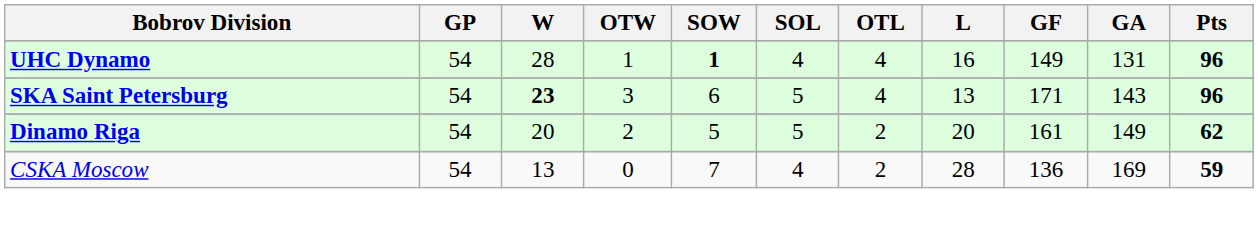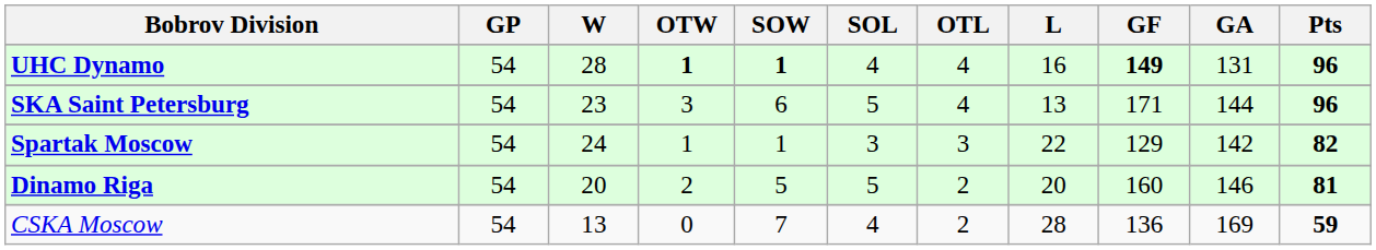 <table class="wikitable sortable">
 <tr>
 <th bgcolor="#DDDDFF" width="25%">Bobrov Division</th>
 <th bgcolor="#DDDDFF" width="5%">GP</th>
 <th bgcolor="#DDDDFF" width="5%">W</th>
 <th bgcolor="#DDDDFF" width="5%">OTW</th>
 <th bgcolor="#DDDDFF" width="5%">SOW</th>
 <th bgcolor="#DDDDFF" width="5%">SOL</th>
 <th bgcolor="#DDDDFF" width="5%">OTL</th>
 <th bgcolor="#DDDDFF" width="5%">L</th>
 <th bgcolor="#DDDDFF" width="5%">GF</th>
 <th bgcolor="#DDDDFF" width="5%">GA</th>
 <th bgcolor="#DDDDFF" width="5%">Pts</th>
 </tr>
 <tr>
 </tr>
 <tr align=center bgcolor="#DDFFDD">
 <td align=left> <strong><a href='#'>UHC Dynamo</a></strong></td>
 <td>54</td>
 <td>28</td>
-<td>1</td>
+<td><strong>1</strong></td>
 <td><strong>1</strong></td>
 <td>4</td>
 <td>4</td>
 <td>16</td>
-<td>149</td>
+<td><strong>149</strong></td>
 <td>131</td>
 <td><strong>96</strong></td>
 </tr>
 <tr>
 </tr>
 <tr align=center  bgcolor="#DDFFDD">
 <td align=left> <strong><a href='#'>SKA Saint Petersburg</a></strong></td>
 <td>54</td>
-<td><strong>23</strong></td>
+<td>23</td>
 <td>3</td>
 <td>6</td>
 <td>5</td>
 <td>4</td>
 <td>13</td>
 <td>171</td>
-<td>143</td>
+<td>144</td>
 <td><strong>96</strong></td>
 </tr>
 <tr>
+</tr>
+<tr align=center bgcolor="#DDFFDD">
+<td align=left> <strong><a href='#'>Spartak Moscow</a></strong></td>
+<td>54</td>
+<td>24</td>
+<td>1</td>
+<td>1</td>
+<td>3</td>
+<td>3</td>
+<td>22</td>
+<td>129</td>
+<td>142</td>
+<td><strong>82</strong></td>
 </tr>
 <tr>
 </tr>
 <tr align=center bgcolor="#DDFFDD">
 <td align=left> <strong><a href='#'>Dinamo Riga</a></strong></td>
 <td>54</td>
 <td>20</td>
 <td>2</td>
 <td>5</td>
 <td>5</td>
 <td>2</td>
 <td>20</td>
-<td>161</td>
-<td>149</td>
-<td><strong>62</strong></td>
+<td>160</td>
+<td>146</td>
+<td><strong>81</strong></td>
 </tr>
 <tr>
 </tr>
 <tr align=center bgcolor=>
 <td align=left> <em><a href='#'>CSKA Moscow</a></em></td>
 <td>54</td>
 <td>13</td>
 <td>0</td>
 <td>7</td>
 <td>4</td>
 <td>2</td>
 <td>28</td>
 <td>136</td>
 <td>169</td>
 <td><strong>59</strong></td>
 </tr>
 </table>
